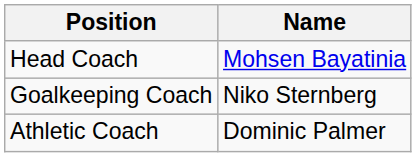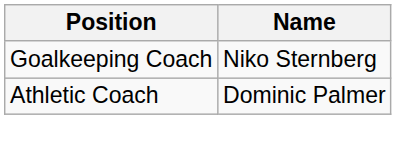 <table class="wikitable">
 <tr>
 <th>Position</th>
 <th>Name</th>
-</tr>
-<tr>
-<td>Head Coach</td>
-<td> <a href='#'>Mohsen Bayatinia</a></td>
 </tr>
 <tr>
 <td>Goalkeeping Coach</td>
 <td> Niko Sternberg</td>
 </tr>
 <tr>
 <td>Athletic Coach</td>
 <td> Dominic Palmer</td>
 </tr>
 </table>
